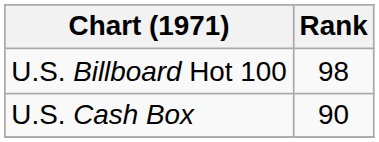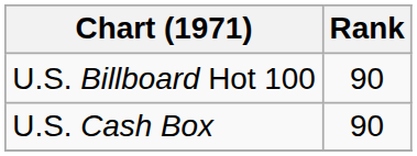 <table class="wikitable">
 <tr>
 <th>Chart (1971)</th>
 <th style="text-align:center;">Rank</th>
 </tr>
 <tr>
 <td>U.S. <em>Billboard</em> Hot 100</td>
-<td style="text-align:center;">98</td>
+<td style="text-align:center;">90</td>
 </tr>
 <tr>
 <td>U.S. <em>Cash Box</em> </td>
 <td style="text-align:center;">90</td>
 </tr>
 <tr>
 </tr>
 </table>
